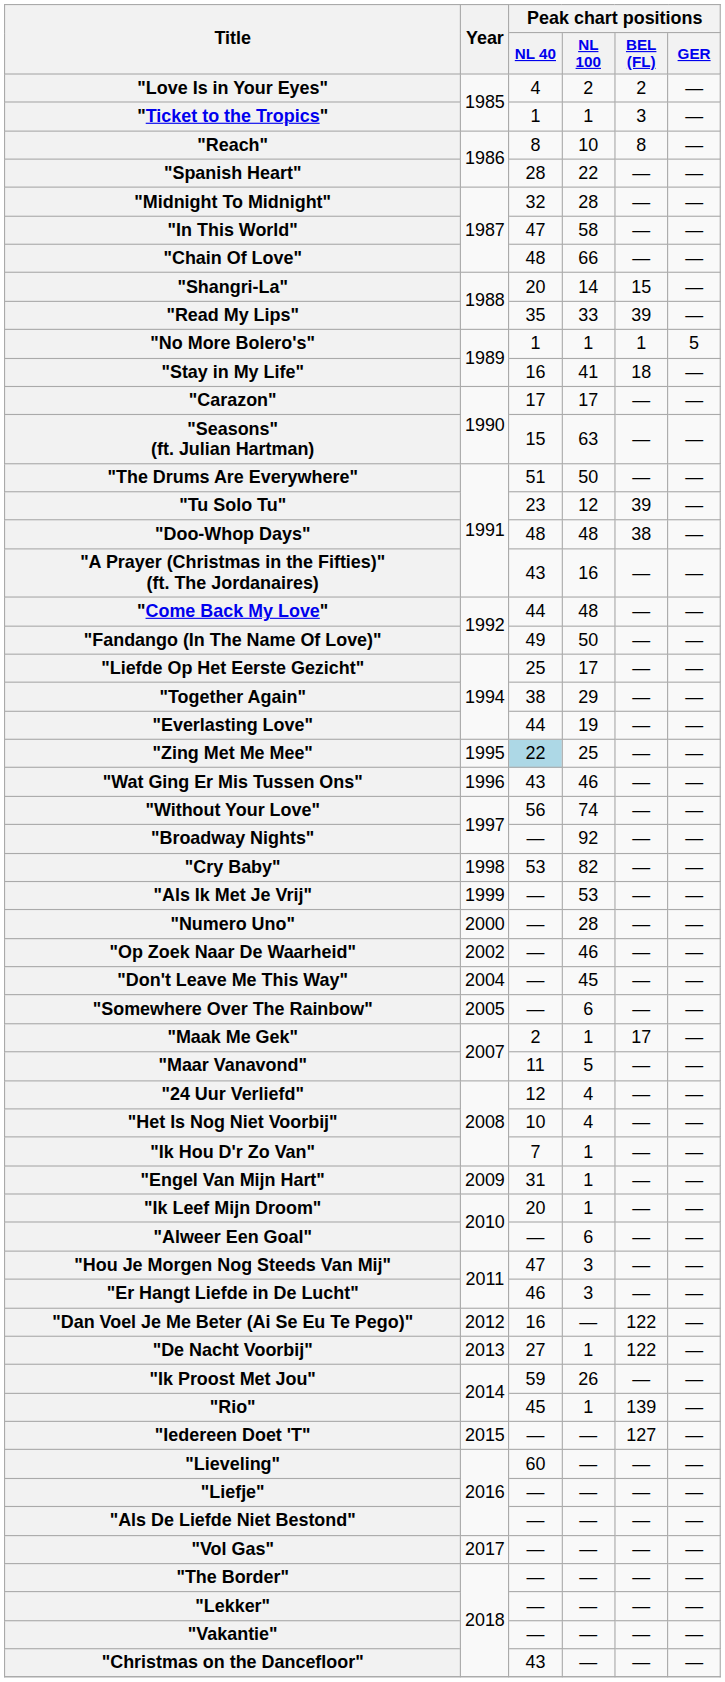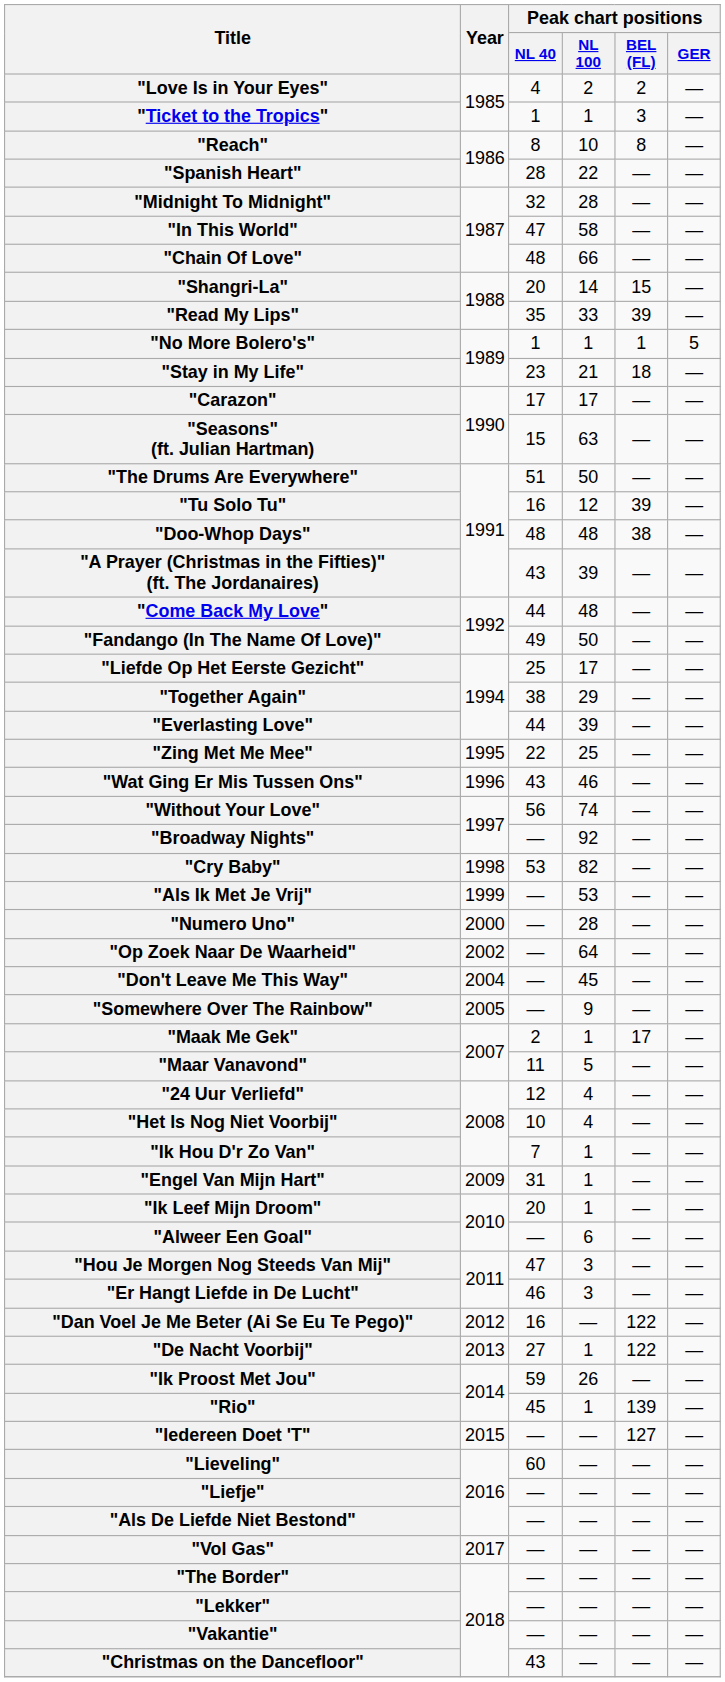 <table class="wikitable plainrowheaders" style="text-align:center;">
 <tr>
 <th scope="col" rowspan="2" style="width:25em;">Title</th>
 <th scope="col" rowspan="2" style="width:1em;">Year</th>
 <th scope="col" colspan="4">Peak chart positions</th>
 </tr>
 <tr>
 <th scope="col" style="width:3em;font-size:85%;"><a href='#'>NL 40</a></th>
 <th scope="col" style="width:3em;font-size:85%;"><a href='#'>NL 100</a></th>
 <th scope="col" style="width:3em;font-size:85%;"><a href='#'>BEL (FL)</a></th>
 <th scope="col" style="width:3em;font-size:85%;"><a href='#'>GER</a></th>
 </tr>
 <tr>
 <th scope="row">"Love Is in Your Eyes"</th>
 <td rowspan="2">1985</td>
 <td>4</td>
 <td>2</td>
 <td>2</td>
 <td>—</td>
 </tr>
 <tr>
 <th scope="row">"<a href='#'>Ticket to the Tropics</a>"</th>
 <td>1</td>
 <td>1</td>
 <td>3</td>
 <td>—</td>
 </tr>
 <tr>
 <th scope="row">"Reach"</th>
 <td rowspan="2">1986</td>
 <td>8</td>
 <td>10</td>
 <td>8</td>
 <td>—</td>
 </tr>
 <tr>
 <th scope="row">"Spanish Heart"</th>
 <td>28</td>
 <td>22</td>
 <td>—</td>
 <td>—</td>
 </tr>
 <tr>
 <th scope="row">"Midnight To Midnight"</th>
 <td rowspan="3">1987</td>
 <td>32</td>
 <td>28</td>
 <td>—</td>
 <td>—</td>
 </tr>
 <tr>
 <th scope="row">"In This World"</th>
 <td>47</td>
 <td>58</td>
 <td>—</td>
 <td>—</td>
 </tr>
 <tr>
 <th scope="row">"Chain Of Love"</th>
 <td>48</td>
 <td>66</td>
 <td>—</td>
 <td>—</td>
 </tr>
 <tr>
 <th scope="row">"Shangri-La"</th>
 <td rowspan="2">1988</td>
 <td>20</td>
 <td>14</td>
 <td>15</td>
 <td>—</td>
 </tr>
 <tr>
 <th scope="row">"Read My Lips"</th>
 <td>35</td>
 <td>33</td>
 <td>39</td>
 <td>—</td>
 </tr>
 <tr>
 <th scope="row">"No More Bolero's"</th>
 <td rowspan="2">1989</td>
 <td>1</td>
 <td>1</td>
 <td>1</td>
 <td>5</td>
 </tr>
 <tr>
 <th scope="row">"Stay in My Life"</th>
-<td>16</td>
-<td>41</td>
+<td>23</td>
+<td>21</td>
 <td>18</td>
 <td>—</td>
 </tr>
 <tr>
 <th scope="row">"Carazon"</th>
 <td rowspan="2">1990</td>
 <td>17</td>
 <td>17</td>
 <td>—</td>
 <td>—</td>
 </tr>
 <tr>
 <th scope="row">"Seasons" <br><span>(ft. Julian Hartman)</span></th>
 <td>15</td>
 <td>63</td>
 <td>—</td>
 <td>—</td>
 </tr>
 <tr>
 <th scope="row">"The Drums Are Everywhere"</th>
 <td rowspan="4">1991</td>
 <td>51</td>
 <td>50</td>
 <td>—</td>
 <td>—</td>
 </tr>
 <tr>
 <th scope="row">"Tu Solo Tu"</th>
-<td>23</td>
+<td>16</td>
 <td>12</td>
 <td>39</td>
 <td>—</td>
 </tr>
 <tr>
 <th scope="row">"Doo-Whop Days"</th>
 <td>48</td>
 <td>48</td>
 <td>38</td>
 <td>—</td>
 </tr>
 <tr>
 <th scope="row">"A Prayer (Christmas in the Fifties)"<br><span>(ft. The Jordanaires)</span></th>
 <td>43</td>
-<td>16</td>
+<td>39</td>
 <td>—</td>
 <td>—</td>
 </tr>
 <tr>
 <th scope="row">"<a href='#'>Come Back My Love</a>"</th>
 <td rowspan="2">1992</td>
 <td>44</td>
 <td>48</td>
 <td>—</td>
 <td>—</td>
 </tr>
 <tr>
 <th scope="row">"Fandango (In The Name Of Love)"</th>
 <td>49</td>
 <td>50</td>
 <td>—</td>
 <td>—</td>
 </tr>
 <tr>
 <th scope="row">"Liefde Op Het Eerste Gezicht"</th>
 <td rowspan="3">1994</td>
 <td>25</td>
 <td>17</td>
 <td>—</td>
 <td>—</td>
 </tr>
 <tr>
 <th scope="row">"Together Again"</th>
 <td>38</td>
 <td>29</td>
 <td>—</td>
 <td>—</td>
 </tr>
 <tr>
 <th scope="row">"Everlasting Love"</th>
 <td>44</td>
-<td>19</td>
+<td>39</td>
 <td>—</td>
 <td>—</td>
 </tr>
 <tr>
 <th scope="row">"Zing Met Me Mee"</th>
 <td rowspan="1">1995</td>
-<td style="background: lightblue;">22</td>
+<td>22</td>
 <td>25</td>
 <td>—</td>
 <td>—</td>
 </tr>
 <tr>
 <th scope="row">"Wat Ging Er Mis Tussen Ons"</th>
 <td rowspan="1">1996</td>
 <td>43</td>
 <td>46</td>
 <td>—</td>
 <td>—</td>
 </tr>
 <tr>
 <th scope="row">"Without Your Love"</th>
 <td rowspan="2">1997</td>
 <td>56</td>
 <td>74</td>
 <td>—</td>
 <td>—</td>
 </tr>
 <tr>
 <th scope="row">"Broadway Nights"</th>
 <td>—</td>
 <td>92</td>
 <td>—</td>
 <td>—</td>
 </tr>
 <tr>
 <th scope="row">"Cry Baby"</th>
 <td rowspan="1">1998</td>
 <td>53</td>
 <td>82</td>
 <td>—</td>
 <td>—</td>
 </tr>
 <tr>
 <th scope="row">"Als Ik Met Je Vrij"</th>
 <td rowspan="1">1999</td>
 <td>—</td>
 <td>53</td>
 <td>—</td>
 <td>—</td>
 </tr>
 <tr>
 <th scope="row">"Numero Uno"</th>
 <td rowspan="1">2000</td>
 <td>—</td>
 <td>28</td>
 <td>—</td>
 <td>—</td>
 </tr>
 <tr>
 <th scope="row">"Op Zoek Naar De Waarheid"</th>
 <td rowspan="1">2002</td>
 <td>—</td>
-<td>46</td>
+<td>64</td>
 <td>—</td>
 <td>—</td>
 </tr>
 <tr>
 <th scope="row">"Don't Leave Me This Way"</th>
 <td rowspan="1">2004</td>
 <td>—</td>
 <td>45</td>
 <td>—</td>
 <td>—</td>
 </tr>
 <tr>
 <th scope="row">"Somewhere Over The Rainbow"</th>
 <td rowspan="1">2005</td>
 <td>—</td>
-<td>6</td>
+<td>9</td>
 <td>—</td>
 <td>—</td>
 </tr>
 <tr>
 <th scope="row">"Maak Me Gek"</th>
 <td rowspan="2">2007</td>
 <td>2</td>
 <td>1</td>
 <td>17</td>
 <td>—</td>
 </tr>
 <tr>
 <th scope="row">"Maar Vanavond"</th>
 <td>11</td>
 <td>5</td>
 <td>—</td>
 <td>—</td>
 </tr>
 <tr>
 <th scope="row">"24 Uur Verliefd"</th>
 <td rowspan="3">2008</td>
 <td>12</td>
 <td>4</td>
 <td>—</td>
 <td>—</td>
 </tr>
 <tr>
 <th scope="row">"Het Is Nog Niet Voorbij"</th>
 <td>10</td>
 <td>4</td>
 <td>—</td>
 <td>—</td>
 </tr>
 <tr>
 <th scope="row">"Ik Hou D'r Zo Van"</th>
 <td>7</td>
 <td>1</td>
 <td>—</td>
 <td>—</td>
 </tr>
 <tr>
 <th scope="row">"Engel Van Mijn Hart"</th>
 <td rowspan="1">2009</td>
 <td>31</td>
 <td>1</td>
 <td>—</td>
 <td>—</td>
 </tr>
 <tr>
 <th scope="row">"Ik Leef Mijn Droom"</th>
 <td rowspan="2">2010</td>
 <td>20</td>
 <td>1</td>
 <td>—</td>
 <td>—</td>
 </tr>
 <tr>
 <th scope="row">"Alweer Een Goal"</th>
 <td>—</td>
 <td>6</td>
 <td>—</td>
 <td>—</td>
 </tr>
 <tr>
 <th scope="row">"Hou Je Morgen Nog Steeds Van Mij"</th>
 <td rowspan="2">2011</td>
 <td>47</td>
 <td>3</td>
 <td>—</td>
 <td>—</td>
 </tr>
 <tr>
 <th scope="row">"Er Hangt Liefde in De Lucht"</th>
 <td>46</td>
 <td>3</td>
 <td>—</td>
 <td>—</td>
 </tr>
 <tr>
 <th scope="row">"Dan Voel Je Me Beter (Ai Se Eu Te Pego)"</th>
 <td rowspan="1">2012</td>
 <td>16</td>
 <td>—</td>
 <td>122</td>
 <td>—</td>
 </tr>
 <tr>
 <th scope="row">"De Nacht Voorbij"</th>
 <td rowspan="1">2013</td>
 <td>27</td>
 <td>1</td>
 <td>122</td>
 <td>—</td>
 </tr>
 <tr>
 <th scope="row">"Ik Proost Met Jou"</th>
 <td rowspan="2">2014</td>
 <td>59</td>
 <td>26</td>
 <td>—</td>
 <td>—</td>
 </tr>
 <tr>
 <th scope="row">"Rio"</th>
 <td>45</td>
 <td>1</td>
 <td>139</td>
 <td>—</td>
 </tr>
 <tr>
 <th scope="row">"Iedereen Doet 'T"</th>
 <td rowspan="1">2015</td>
 <td>—</td>
 <td>—</td>
 <td>127</td>
 <td>—</td>
 </tr>
 <tr>
 <th scope="row">"Lieveling"</th>
 <td rowspan="3">2016</td>
 <td>60</td>
 <td>—</td>
 <td>—</td>
 <td>—</td>
 </tr>
 <tr>
 <th scope="row">"Liefje"</th>
 <td>—</td>
 <td>—</td>
 <td>—</td>
 <td>—</td>
 </tr>
 <tr>
 <th scope="row">"Als De Liefde Niet Bestond"</th>
 <td>—</td>
 <td>—</td>
 <td>—</td>
 <td>—</td>
 </tr>
 <tr>
 <th scope="row">"Vol Gas"</th>
 <td rowspan="1">2017</td>
 <td>—</td>
 <td>—</td>
 <td>—</td>
 <td>—</td>
 </tr>
 <tr>
 <th scope="row">"The Border"</th>
 <td rowspan="4">2018</td>
 <td>—</td>
 <td>—</td>
 <td>—</td>
 <td>—</td>
 </tr>
 <tr>
 <th scope="row">"Lekker"</th>
 <td>—</td>
 <td>—</td>
 <td>—</td>
 <td>—</td>
 </tr>
 <tr>
 <th scope="row">"Vakantie"</th>
 <td>—</td>
 <td>—</td>
 <td>—</td>
 <td>—</td>
 </tr>
 <tr>
 <th scope="row">"Christmas on the Dancefloor"</th>
 <td>43</td>
 <td>—</td>
 <td>—</td>
 <td>—</td>
 </tr>
 <tr>
 </tr>
 </table>
